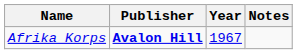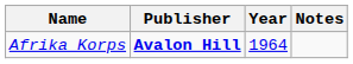 <table class="wikitable">
 <tr>
 <th>Name</th>
 <th>Publisher</th>
 <th>Year</th>
 <th>Notes</th>
 </tr>
 <tr>
 <td><em><a href='#'>Afrika Korps</a></em></td>
 <td><strong><a href='#'>Avalon Hill</a></strong></td>
-<td><a href='#'>1967</a></td>
+<td><a href='#'>1964</a></td>
 <td></td>
 </tr>
 </table>
